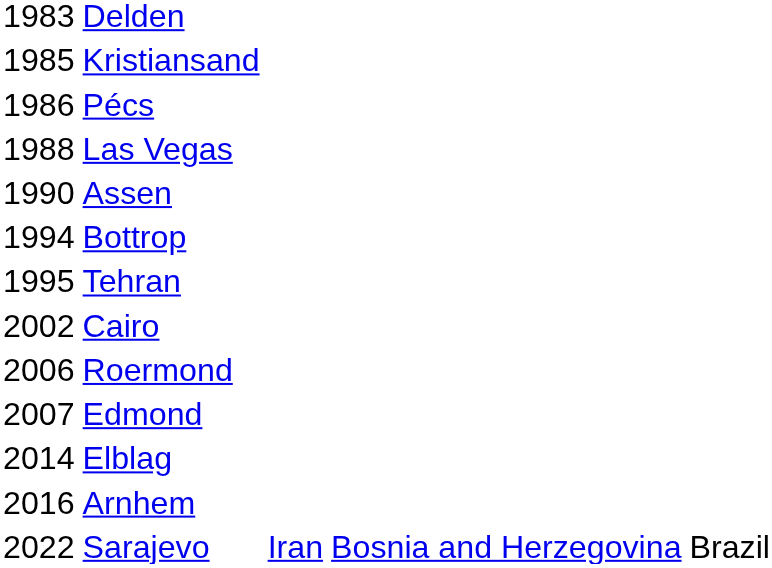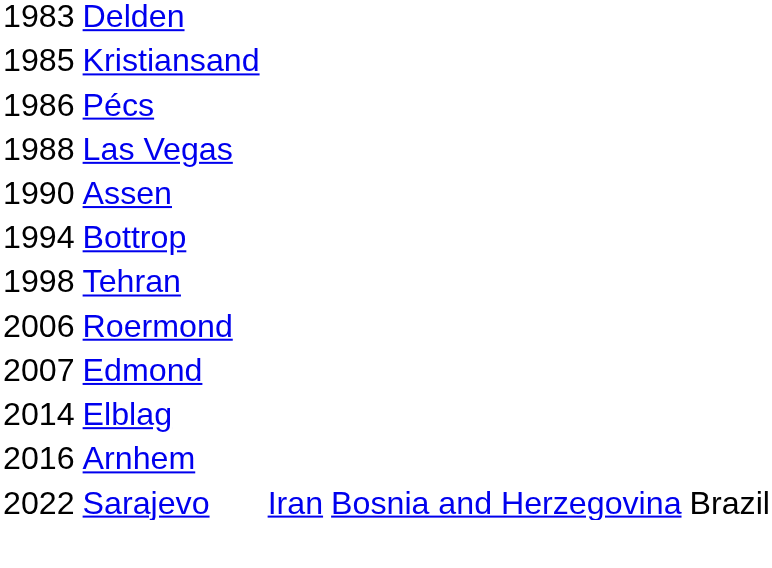 <table>
 <tr>
 <td style="text-align: center;"> 1983</td>
 <td><a href='#'>Delden</a></td>
 <td></td>
 <td></td>
 <td></td>
 </tr>
 <tr>
 <td style="text-align: center;"> 1985</td>
 <td><a href='#'>Kristiansand</a></td>
 <td></td>
 <td></td>
 <td></td>
 </tr>
 <tr>
 <td style="text-align: center;"> 1986</td>
 <td><a href='#'>Pécs</a></td>
 <td></td>
 <td></td>
 <td></td>
 </tr>
 <tr>
 <td style="text-align: center;"> 1988</td>
 <td><a href='#'>Las Vegas</a></td>
 <td></td>
 <td></td>
 <td></td>
 </tr>
 <tr>
 <td style="text-align: center;"> 1990</td>
 <td><a href='#'>Assen</a></td>
 <td></td>
 <td></td>
 <td></td>
 </tr>
 <tr>
 <td style="text-align: center;"> 1994</td>
 <td><a href='#'>Bottrop</a></td>
 <td></td>
 <td></td>
 <td></td>
 </tr>
 <tr>
-<td style="text-align: center;">  1995</td>
+<td style="text-align: center;">  1998</td>
 <td><a href='#'>Tehran</a></td>
-<td></td>
-<td></td>
-<td></td>
-</tr>
-<tr>
-<td style="text-align: center;"> 2002</td>
-<td><a href='#'>Cairo</a></td>
 <td></td>
 <td></td>
 <td></td>
 </tr>
 <tr>
 <td style="text-align: center;"> 2006</td>
 <td><a href='#'>Roermond</a></td>
 <td></td>
 <td></td>
 <td></td>
 </tr>
 <tr>
 <td style="text-align: center;"> 2007</td>
 <td><a href='#'>Edmond</a></td>
 <td></td>
 <td></td>
 <td></td>
 </tr>
 <tr>
 <td style="text-align: center;"> 2014</td>
 <td><a href='#'>Elblag</a></td>
 <td></td>
 <td></td>
 <td></td>
 </tr>
 <tr>
 <td style="text-align: center;">  2016</td>
 <td><a href='#'>Arnhem</a></td>
 <td></td>
 <td></td>
 <td></td>
 </tr>
 <tr>
 <td style="text-align: center;">  2022</td>
 <td><a href='#'>Sarajevo</a></td>
 <td> <a href='#'>Iran</a></td>
 <td> <a href='#'>Bosnia and Herzegovina</a></td>
 <td> Brazil</td>
 </tr>
 </table>
